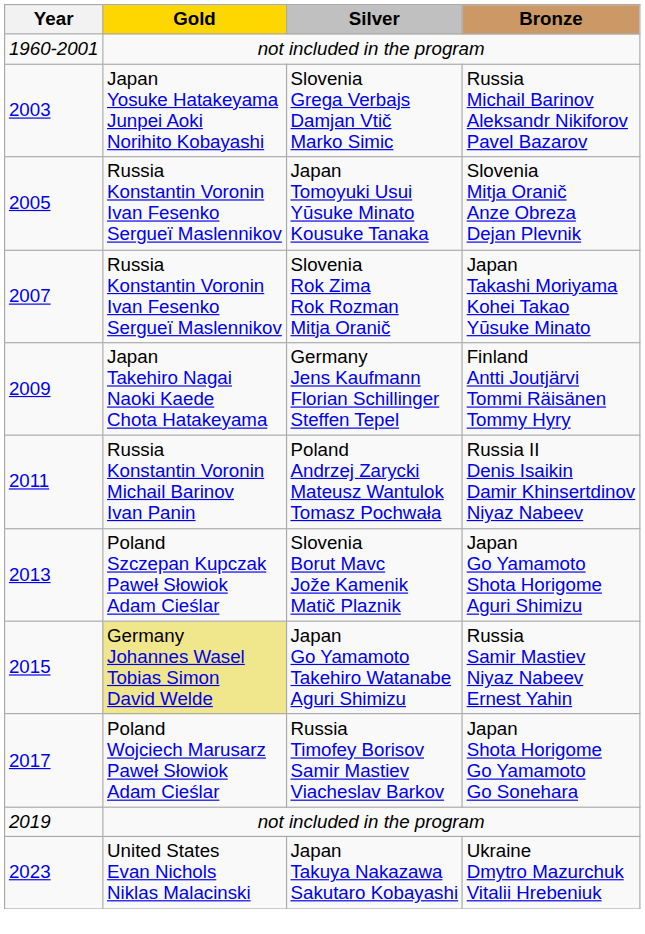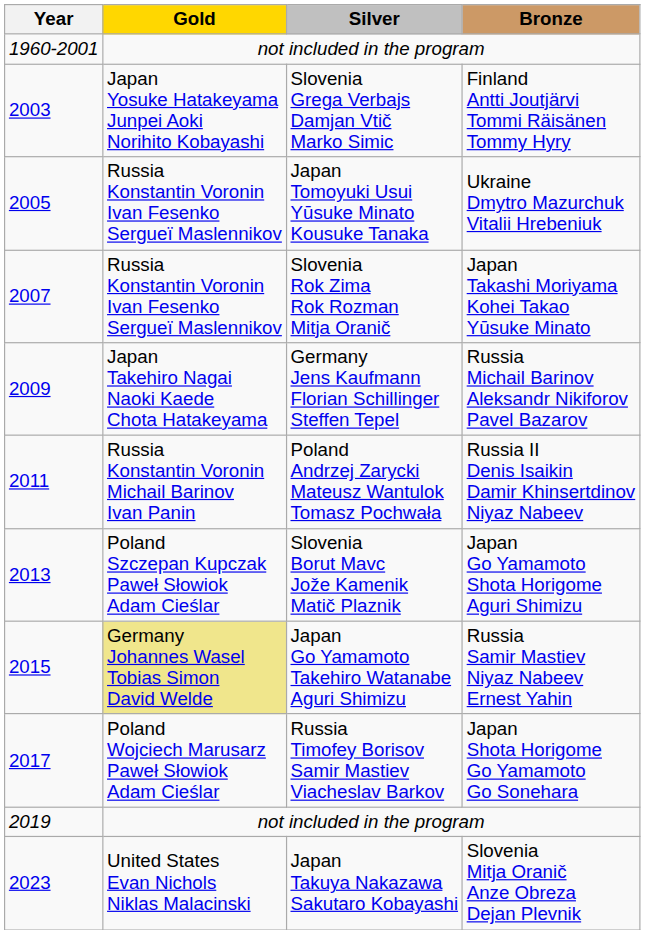 <table class="wikitable">
 <tr>
 <th>Year</th>
 <td align=center bgcolor=gold><strong>Gold</strong></td>
 <td align=center bgcolor=silver><strong>Silver</strong></td>
 <td align=center bgcolor=cc9966><strong>Bronze</strong></td>
 </tr>
 <tr>
 <td><em>1960-2001</em></td>
 <td colspan=3 align=center><em>not included in the program</em></td>
 </tr>
 <tr>
 <td><a href='#'>2003</a></td>
 <td> Japan<br> <a href='#'>Yosuke Hatakeyama</a><br><a href='#'>Junpei Aoki</a><br><a href='#'>Norihito Kobayashi</a></td>
 <td> Slovenia<br> <a href='#'>Grega Verbajs</a><br><a href='#'>Damjan Vtič</a><br><a href='#'>Marko Simic</a></td>
-<td> Russia<br> <a href='#'>Michail Barinov</a><br><a href='#'>Aleksandr Nikiforov</a><br><a href='#'>Pavel Bazarov</a></td>
+<td> Finland<br> <a href='#'>Antti Joutjärvi</a><br><a href='#'>Tommi Räisänen</a><br><a href='#'>Tommy Hyry</a></td>
 </tr>
 <tr>
 <td><a href='#'>2005</a></td>
 <td> Russia<br> <a href='#'>Konstantin Voronin</a><br><a href='#'>Ivan Fesenko</a><br><a href='#'>Sergueï Maslennikov</a></td>
 <td> Japan<br> <a href='#'>Tomoyuki Usui</a><br><a href='#'>Yūsuke Minato</a><br><a href='#'>Kousuke Tanaka</a></td>
-<td> Slovenia<br> <a href='#'>Mitja Oranič</a><br><a href='#'>Anze Obreza</a><br><a href='#'>Dejan Plevnik</a></td>
+<td> Ukraine<br> <a href='#'>Dmytro Mazurchuk</a><br><a href='#'>Vitalii Hrebeniuk</a></td>
 </tr>
 <tr>
 <td><a href='#'>2007</a></td>
 <td> Russia<br> <a href='#'>Konstantin Voronin</a><br><a href='#'>Ivan Fesenko</a><br><a href='#'>Sergueï Maslennikov</a></td>
 <td> Slovenia<br> <a href='#'>Rok Zima</a><br><a href='#'>Rok Rozman</a><br><a href='#'>Mitja Oranič</a></td>
 <td> Japan<br> <a href='#'>Takashi Moriyama</a><br><a href='#'>Kohei Takao</a><br><a href='#'>Yūsuke Minato</a></td>
 </tr>
 <tr>
 <td><a href='#'>2009</a></td>
 <td> Japan<br> <a href='#'>Takehiro Nagai</a><br><a href='#'>Naoki Kaede</a><br><a href='#'>Chota Hatakeyama</a></td>
 <td> Germany<br> <a href='#'>Jens Kaufmann</a><br><a href='#'>Florian Schillinger</a><br><a href='#'>Steffen Tepel</a></td>
-<td> Finland<br> <a href='#'>Antti Joutjärvi</a><br><a href='#'>Tommi Räisänen</a><br><a href='#'>Tommy Hyry</a></td>
+<td> Russia<br> <a href='#'>Michail Barinov</a><br><a href='#'>Aleksandr Nikiforov</a><br><a href='#'>Pavel Bazarov</a></td>
 </tr>
 <tr>
 <td><a href='#'>2011</a></td>
 <td> Russia<br> <a href='#'>Konstantin Voronin</a><br><a href='#'>Michail Barinov</a><br><a href='#'>Ivan Panin</a></td>
 <td> Poland<br> <a href='#'>Andrzej Zarycki</a><br><a href='#'>Mateusz Wantulok</a><br><a href='#'>Tomasz Pochwała</a></td>
 <td> Russia II<br> <a href='#'>Denis Isaikin</a><br><a href='#'>Damir Khinsertdinov</a><br><a href='#'>Niyaz Nabeev</a></td>
 </tr>
 <tr>
 <td><a href='#'>2013</a></td>
 <td> Poland<br> <a href='#'>Szczepan Kupczak</a><br><a href='#'>Paweł Słowiok</a><br><a href='#'>Adam Cieślar</a></td>
 <td> Slovenia<br> <a href='#'>Borut Mavc</a><br><a href='#'>Jože Kamenik</a><br><a href='#'>Matič Plaznik</a></td>
 <td> Japan<br> <a href='#'>Go Yamamoto</a><br><a href='#'>Shota Horigome</a><br><a href='#'>Aguri Shimizu</a></td>
 </tr>
 <tr>
 <td><a href='#'>2015</a></td>
 <td style="background: khaki;"> Germany<br> <a href='#'>Johannes Wasel</a><br><a href='#'>Tobias Simon</a><br><a href='#'>David Welde</a></td>
 <td> Japan<br> <a href='#'>Go Yamamoto</a><br><a href='#'>Takehiro Watanabe</a><br><a href='#'>Aguri Shimizu</a></td>
 <td> Russia<br> <a href='#'>Samir Mastiev</a><br><a href='#'>Niyaz Nabeev</a><br><a href='#'>Ernest Yahin</a></td>
 </tr>
 <tr>
 <td><a href='#'>2017</a></td>
 <td> Poland<br> <a href='#'>Wojciech Marusarz</a><br><a href='#'>Paweł Słowiok</a><br><a href='#'>Adam Cieślar</a></td>
 <td> Russia<br> <a href='#'>Timofey Borisov</a><br><a href='#'>Samir Mastiev</a><br><a href='#'>Viacheslav Barkov</a></td>
 <td> Japan<br> <a href='#'>Shota Horigome</a><br><a href='#'>Go Yamamoto</a><br><a href='#'>Go Sonehara</a></td>
 </tr>
 <tr>
 <td><em>2019</em></td>
 <td colspan=3 align=center><em>not included in the program</em></td>
 </tr>
 <tr>
 <td><a href='#'>2023</a></td>
 <td> United States<br> <a href='#'>Evan Nichols</a><br><a href='#'>Niklas Malacinski</a></td>
 <td> Japan<br> <a href='#'>Takuya Nakazawa</a><br><a href='#'>Sakutaro Kobayashi</a></td>
-<td> Ukraine<br> <a href='#'>Dmytro Mazurchuk</a><br><a href='#'>Vitalii Hrebeniuk</a></td>
+<td> Slovenia<br> <a href='#'>Mitja Oranič</a><br><a href='#'>Anze Obreza</a><br><a href='#'>Dejan Plevnik</a></td>
 </tr>
 </table>
